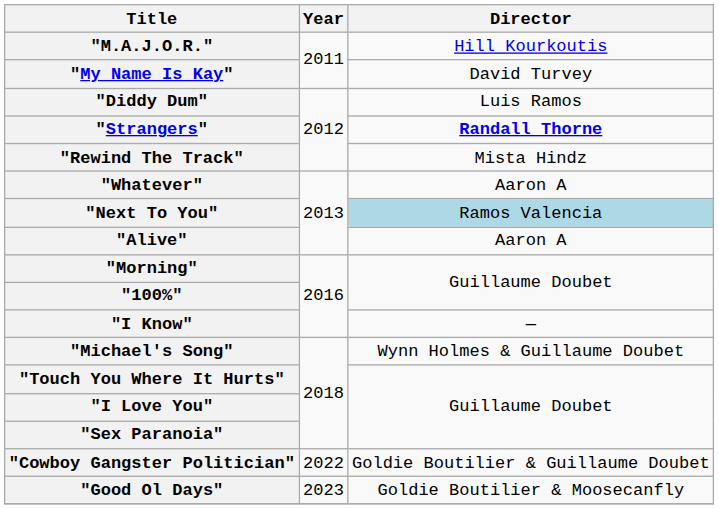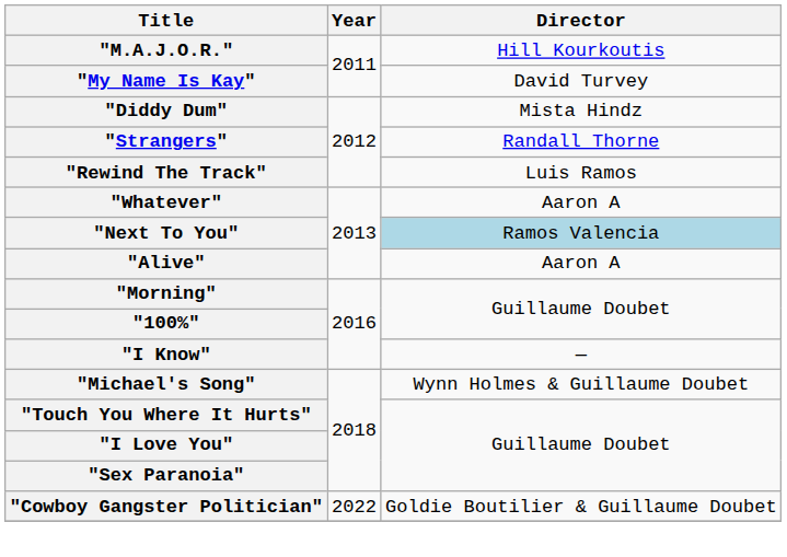 <table class="wikitable plainrowheaders" style="text-align:center;">
 <tr>
 <th scope="col">Title</th>
 <th scope="col">Year</th>
 <th scope="col">Director</th>
 </tr>
 <tr>
 <th scope="row">"M.A.J.O.R."</th>
 <td rowspan=2>2011</td>
 <td><a href='#'>Hill Kourkoutis</a></td>
 </tr>
 <tr>
 <th scope="row">"<a href='#'>My Name Is Kay</a>"</th>
 <td>David Turvey</td>
 </tr>
 <tr>
 <th scope="row">"Diddy Dum"</th>
 <td rowspan=3>2012</td>
-<td>Luis Ramos</td>
+<td>Mista Hindz</td>
 </tr>
 <tr>
 <th scope="row">"<a href='#'>Strangers</a>"</th>
-<td><strong><a href='#'>Randall Thorne</a></strong></td>
+<td><a href='#'>Randall Thorne</a></td>
 </tr>
 <tr>
 <th scope="row">"Rewind The Track"</th>
-<td>Mista Hindz</td>
+<td>Luis Ramos</td>
 </tr>
 <tr>
 <th scope="row">"Whatever"</th>
 <td rowspan=3>2013</td>
 <td>Aaron A</td>
 </tr>
 <tr>
 <th scope="row">"Next To You"</th>
 <td style="background: lightblue;">Ramos Valencia</td>
 </tr>
 <tr>
 <th scope="row">"Alive"</th>
 <td>Aaron A</td>
 </tr>
 <tr>
 <th scope="row">"Morning"</th>
 <td rowspan=3>2016</td>
 <td rowspan=2>Guillaume Doubet</td>
 </tr>
 <tr>
 <th scope="row">"100%"</th>
 </tr>
 <tr>
 <th scope="row">"I Know"</th>
 <td>—</td>
 </tr>
 <tr>
 <th scope="row">"Michael's Song"</th>
 <td rowspan=4>2018</td>
 <td>Wynn Holmes & Guillaume Doubet</td>
 </tr>
 <tr>
 <th scope="row">"Touch You Where It Hurts"</th>
 <td rowspan=3>Guillaume Doubet</td>
 </tr>
 <tr>
 <th scope="row">"I Love You"</th>
 </tr>
 <tr>
 <th scope="row">"Sex Paranoia"</th>
 </tr>
 <tr>
 <th scope="row">"Cowboy Gangster Politician"</th>
 <td>2022</td>
 <td>Goldie Boutilier & Guillaume Doubet</td>
 </tr>
 <tr>
-<th scope="row">"Good Ol Days"</th>
-<td>2023</td>
-<td>Goldie Boutilier & Moosecanfly</td>
-</tr>
-<tr>
 </tr>
 </table>
